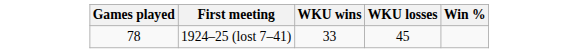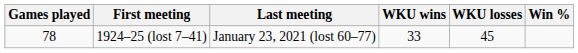 <table class="wikitable" style="margin:1em auto;">
 <tr>
 <th>Games played</th>
 <th>First meeting</th>
+<th>Last meeting</th>
 <th>WKU wins</th>
 <th>WKU losses</th>
 <th>Win %</th>
 </tr>
 <tr style="text-align:center;">
 <td>78</td>
 <td>1924–25 (lost 7–41)</td>
+<td>January 23, 2021 (lost 60–77)</td>
 <td>33</td>
 <td>45</td>
 <td></td>
 </tr>
 </table>
